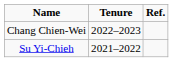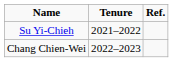 <table class="wikitable" style="text-align:center">
 <tr style="font-weight:bold;">
 <td>Name</td>
 <td>Tenure</td>
 <td>Ref.</td>
 </tr>
 <tr>
+<td><a href='#'>Su Yi-Chieh</a></td>
+<td>2021–2022</td>
+<td></td>
+</tr>
+<tr>
 <td>Chang Chien-Wei</td>
 <td>2022–2023</td>
 <td></td>
 </tr>
-<tr>
-<td><a href='#'>Su Yi-Chieh</a></td>
-<td>2021–2022</td>
-<td></td>
-</tr>
 </table>
